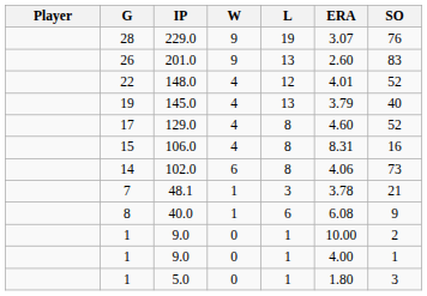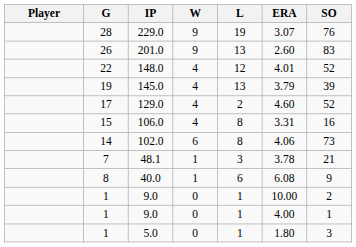 <table class="wikitable sortable">
 <tr>
 <th bgcolor="#DDDDFF" width="16%">Player</th>
 <th bgcolor="#DDDDFF" width="9%">G</th>
 <th bgcolor="#DDDDFF" width="9%">IP</th>
 <th bgcolor="#DDDDFF" width="9%">W</th>
 <th bgcolor="#DDDDFF" width="9%">L</th>
 <th bgcolor="#DDDDFF" width="9%">ERA</th>
 <th bgcolor="#DDDDFF" width="9%">SO</th>
 </tr>
 <tr align="center">
 <td></td>
 <td>28</td>
 <td>229.0</td>
 <td>9</td>
 <td>19</td>
 <td>3.07</td>
 <td>76</td>
 </tr>
 <tr align="center">
 <td></td>
 <td>26</td>
 <td>201.0</td>
 <td>9</td>
 <td>13</td>
 <td>2.60</td>
 <td>83</td>
 </tr>
 <tr align="center">
 <td></td>
 <td>22</td>
 <td>148.0</td>
 <td>4</td>
 <td>12</td>
 <td>4.01</td>
 <td>52</td>
 </tr>
 <tr align=center>
 <td></td>
 <td>19</td>
 <td>145.0</td>
 <td>4</td>
 <td>13</td>
 <td>3.79</td>
-<td>40</td>
+<td>39</td>
 </tr>
 <tr align="center">
 <td></td>
 <td>17</td>
 <td>129.0</td>
 <td>4</td>
-<td>8</td>
+<td>2</td>
 <td>4.60</td>
 <td>52</td>
 </tr>
 <tr align="center">
 <td></td>
 <td>15</td>
 <td>106.0</td>
 <td>4</td>
 <td>8</td>
-<td>8.31</td>
+<td>3.31</td>
 <td>16</td>
 </tr>
 <tr align=center>
 <td></td>
 <td>14</td>
 <td>102.0</td>
 <td>6</td>
 <td>8</td>
 <td>4.06</td>
 <td>73</td>
 </tr>
 <tr align="center">
 <td></td>
 <td>7</td>
 <td>48.1</td>
 <td>1</td>
 <td>3</td>
 <td>3.78</td>
 <td>21</td>
 </tr>
 <tr align="center">
 <td></td>
 <td>8</td>
 <td>40.0</td>
 <td>1</td>
 <td>6</td>
 <td>6.08</td>
 <td>9</td>
 </tr>
 <tr align="center">
 <td></td>
 <td>1</td>
 <td>9.0</td>
 <td>0</td>
 <td>1</td>
 <td>10.00</td>
 <td>2</td>
 </tr>
 <tr align="center">
 <td></td>
 <td>1</td>
 <td>9.0</td>
 <td>0</td>
 <td>1</td>
 <td>4.00</td>
 <td>1</td>
 </tr>
 <tr align="center">
 <td></td>
 <td>1</td>
 <td>5.0</td>
 <td>0</td>
 <td>1</td>
 <td>1.80</td>
 <td>3</td>
 </tr>
 </table>
